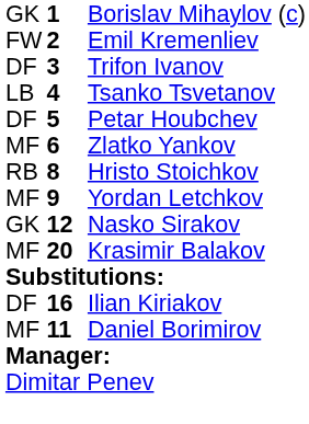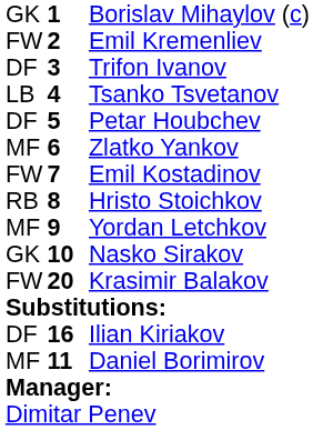 <table style="font-size: 90%" cellspacing="0" cellpadding="0" align=center>
 <tr>
 <th width="25"></th>
 <th width="25"></th>
 </tr>
 <tr>
 <td>GK</td>
 <td><strong>1</strong></td>
 <td><a href='#'>Borislav Mihaylov</a> (<a href='#'>c</a>)</td>
 </tr>
 <tr>
 <td>FW</td>
 <td><strong>2</strong></td>
 <td><a href='#'>Emil Kremenliev</a></td>
 </tr>
 <tr>
 <td>DF</td>
 <td><strong>3</strong></td>
 <td><a href='#'>Trifon Ivanov</a></td>
 <td></td>
 </tr>
 <tr>
 <td>LB</td>
 <td><strong>4</strong></td>
 <td><a href='#'>Tsanko Tsvetanov</a></td>
 <td></td>
 <td></td>
 </tr>
 <tr>
 <td>DF</td>
 <td><strong>5</strong></td>
 <td><a href='#'>Petar Houbchev</a></td>
 </tr>
 <tr>
 <td>MF</td>
 <td><strong>6</strong></td>
 <td><a href='#'>Zlatko Yankov</a></td>
 <td></td>
 </tr>
 <tr>
+<td>FW</td>
+<td><strong>7</strong></td>
+<td><a href='#'>Emil Kostadinov</a></td>
+<td></td>
+<td></td>
+<td></td>
+</tr>
+<tr>
 <td>RB</td>
 <td><strong>8</strong></td>
 <td><a href='#'>Hristo Stoichkov</a></td>
 <td></td>
 </tr>
 <tr>
 <td>MF</td>
 <td><strong>9</strong></td>
 <td><a href='#'>Yordan Letchkov</a></td>
 <td></td>
 <td></td>
 <td></td>
 </tr>
 <tr>
 <td>GK</td>
-<td><strong>12</strong></td>
+<td><strong>10</strong></td>
 <td><a href='#'>Nasko Sirakov</a></td>
 </tr>
 <tr>
-<td>MF</td>
+<td>FW</td>
 <td><strong>20</strong></td>
 <td><a href='#'>Krasimir Balakov</a></td>
 <td></td>
 </tr>
 <tr>
 <td colspan=3><strong>Substitutions:</strong></td>
 </tr>
 <tr>
 <td>DF</td>
 <td><strong>16</strong></td>
 <td><a href='#'>Ilian Kiriakov</a></td>
 <td></td>
 <td></td>
 </tr>
 <tr>
 <td>MF</td>
 <td><strong>11</strong></td>
 <td><a href='#'>Daniel Borimirov</a></td>
 <td></td>
 <td></td>
 </tr>
 <tr>
 <td colspan=3><strong>Manager:</strong></td>
 </tr>
 <tr>
 <td colspan="4"><a href='#'>Dimitar Penev</a></td>
 </tr>
 </table>
